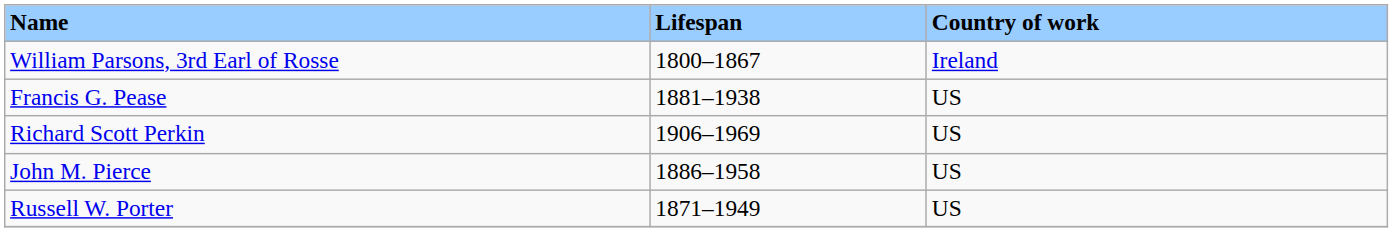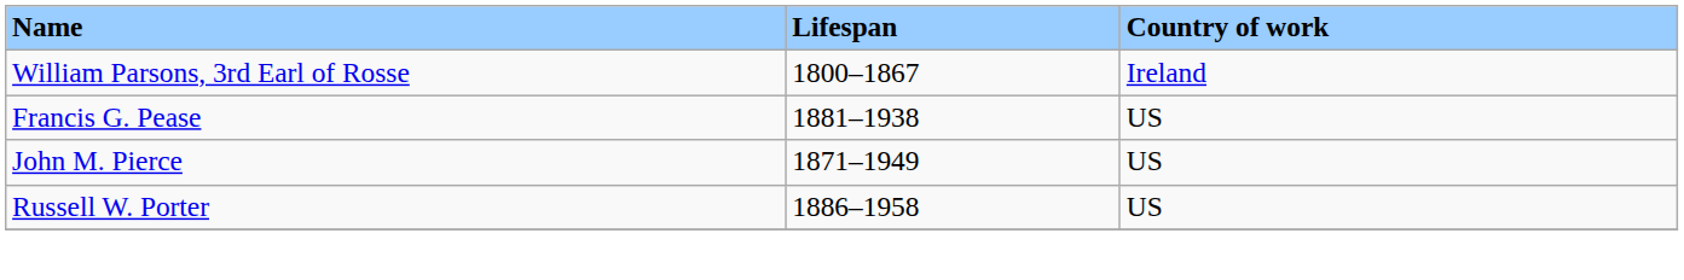 <table class="wikitable" style="width:75%; background:light blue; color:black">
 <tr>
 <td width="35%" bgcolor="#99ccff"><strong>Name</strong></td>
 <td width="15%" bgcolor="#99ccff"><strong> Lifespan</strong></td>
 <td width="25%" bgcolor="#99ccff"><strong> Country of work </strong></td>
 </tr>
 <tr>
 <td><a href='#'>William Parsons, 3rd Earl of Rosse</a></td>
 <td>1800–1867</td>
 <td><a href='#'>Ireland</a></td>
 </tr>
 <tr>
 <td><a href='#'>Francis G. Pease</a></td>
 <td>1881–1938</td>
 <td>US</td>
 </tr>
 <tr>
-<td><a href='#'>Richard Scott Perkin</a></td>
-<td>1906–1969</td>
-<td>US</td>
-</tr>
-<tr>
 <td><a href='#'>John M. Pierce</a></td>
-<td>1886–1958</td>
+<td>1871–1949</td>
 <td>US</td>
 </tr>
 <tr>
 <td><a href='#'>Russell W. Porter</a></td>
-<td>1871–1949</td>
+<td>1886–1958</td>
 <td>US</td>
 </tr>
 <tr>
 </tr>
 </table>
